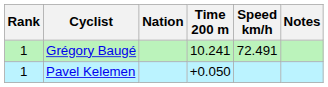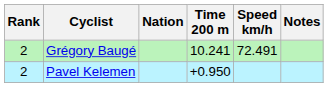 <table class="wikitable sortable" style="text-align:center;">
 <tr>
 <th>Rank</th>
 <th>Cyclist</th>
 <th>Nation</th>
 <th>Time<br>200 m</th>
 <th>Speed<br>km/h</th>
 <th>Notes</th>
 </tr>
 <tr bgcolor=bbf3bb>
-<td>1</td>
+<td>2</td>
 <td align=left><a href='#'>Grégory Baugé</a></td>
 <td align=left></td>
 <td>10.241</td>
 <td>72.491</td>
 <td></td>
 </tr>
 <tr bgcolor=bbf3ff>
-<td>1</td>
+<td>2</td>
 <td align=left><a href='#'>Pavel Kelemen</a></td>
 <td align=left></td>
-<td data-sort-value=10.264>+0.050</td>
+<td data-sort-value=10.264>+0.950</td>
 <td></td>
 <td></td>
 </tr>
 </table>
